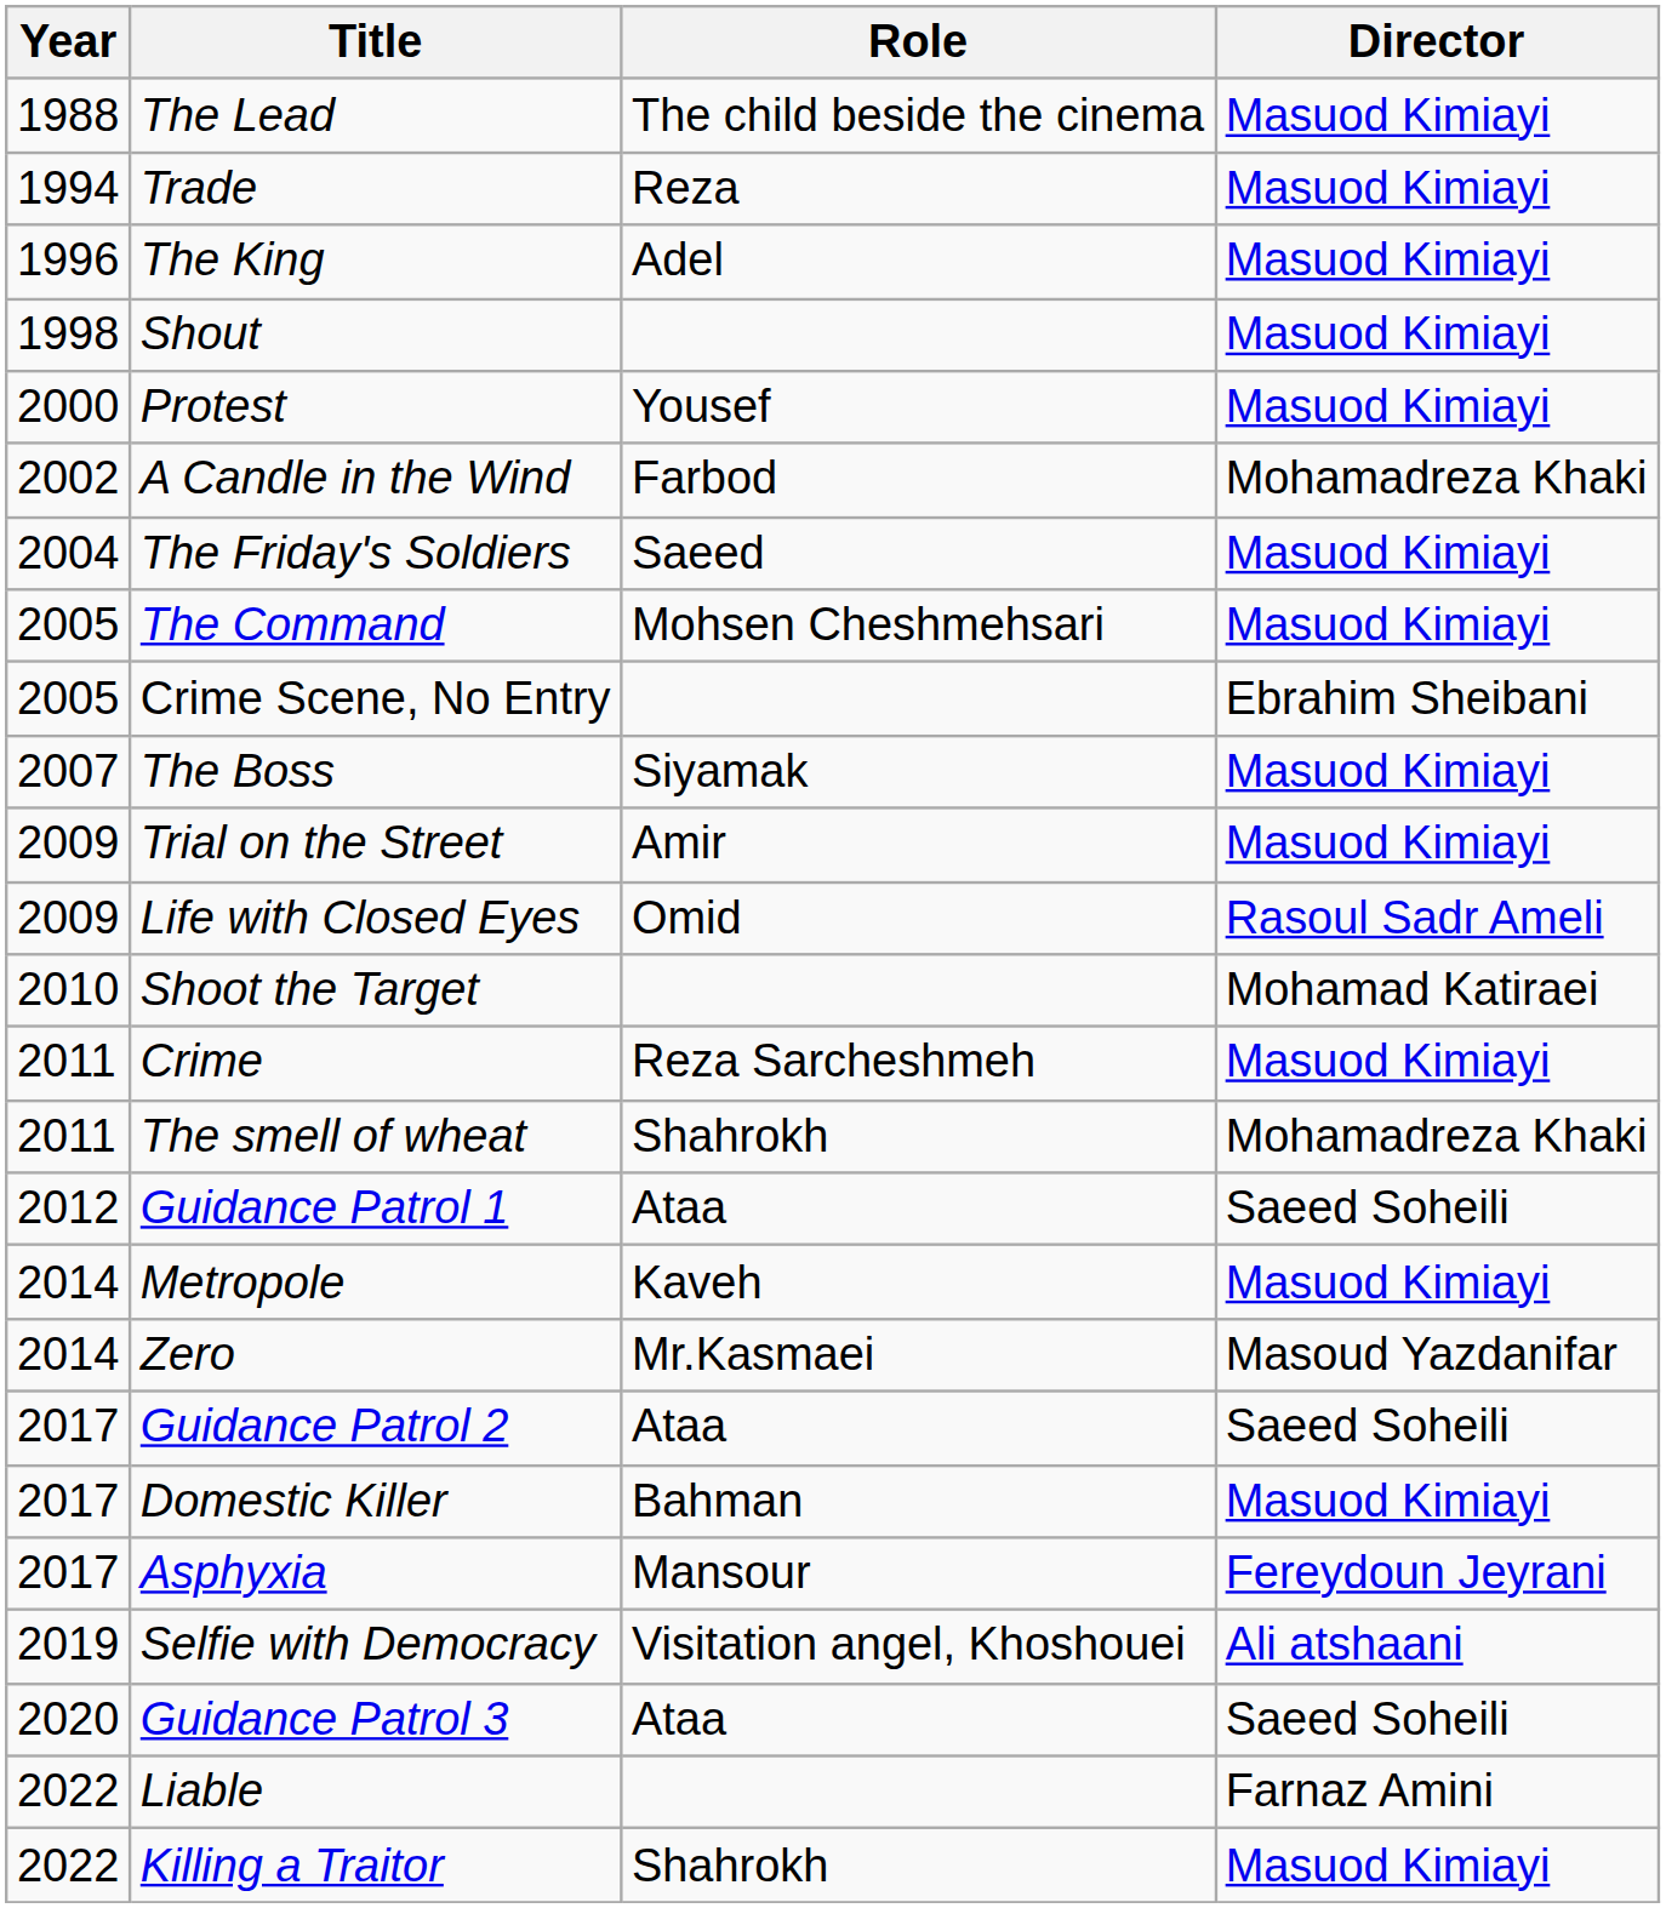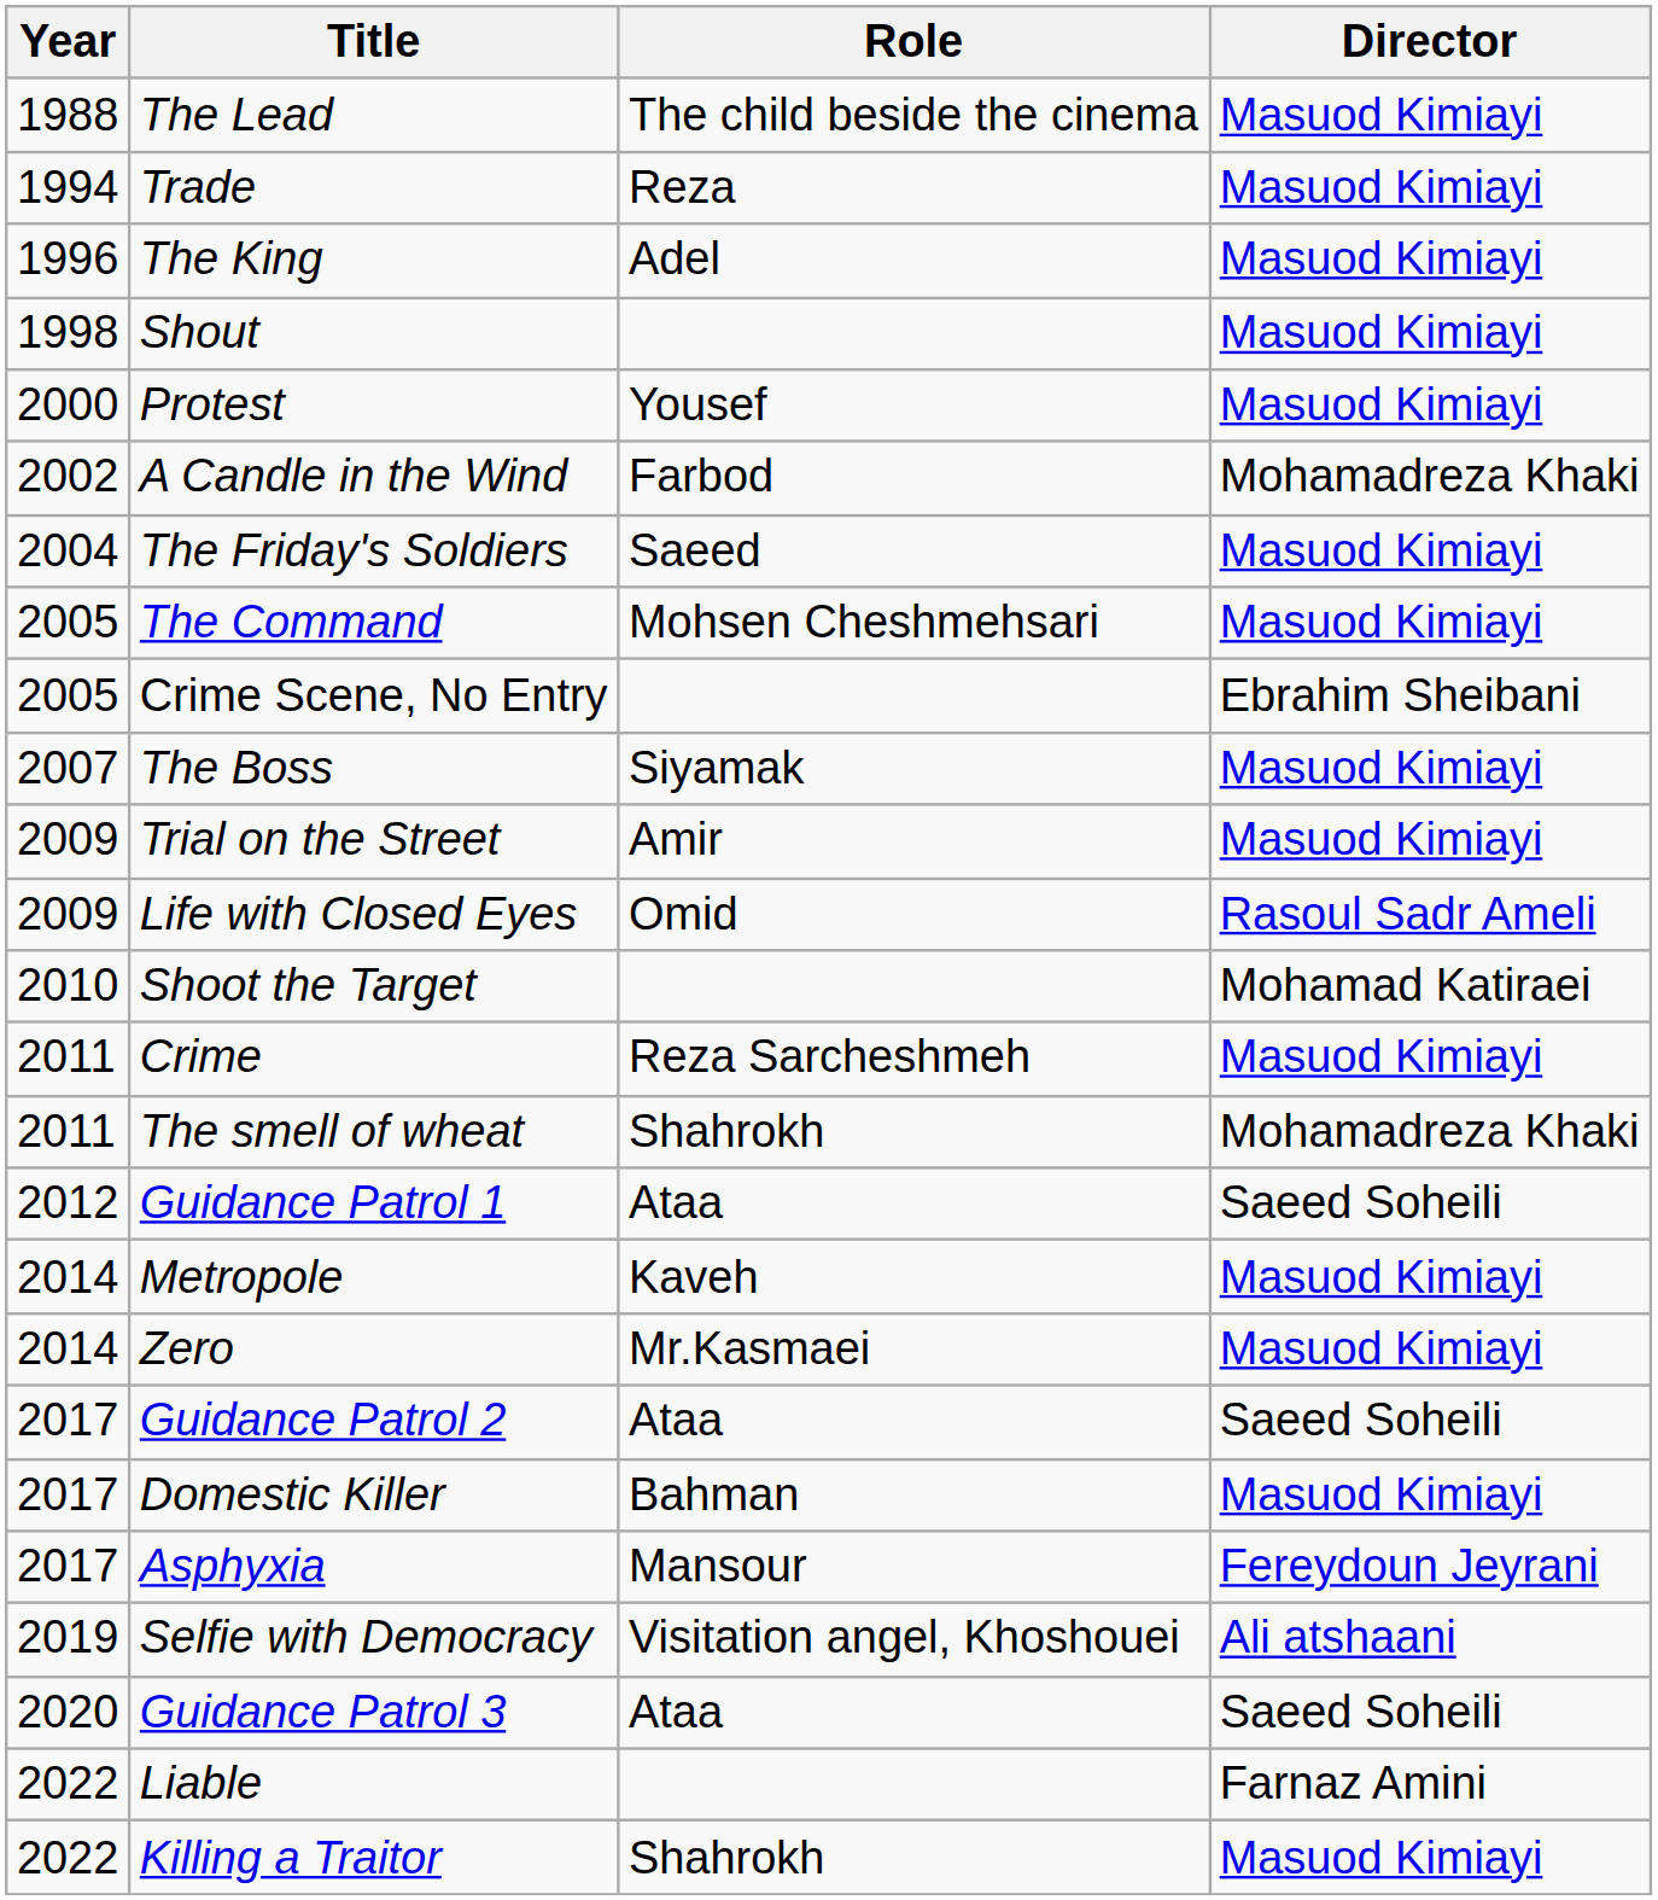 <table class="wikitable sortable">
 <tr>
 <th>Year</th>
 <th>Title</th>
 <th>Role</th>
 <th>Director</th>
 </tr>
 <tr>
 <td>1988</td>
 <td><em>The Lead</em></td>
 <td>The child beside the cinema</td>
 <td><a href='#'>Masuod Kimiayi</a></td>
 </tr>
 <tr>
 <td>1994</td>
 <td><em>Trade</em></td>
 <td>Reza</td>
 <td><a href='#'>Masuod Kimiayi</a></td>
 </tr>
 <tr>
 <td>1996</td>
 <td><em>The King</em></td>
 <td>Adel</td>
 <td><a href='#'>Masuod Kimiayi</a></td>
 </tr>
 <tr>
 <td>1998</td>
 <td><em>Shout</em></td>
 <td></td>
 <td><a href='#'>Masuod Kimiayi</a></td>
 </tr>
 <tr>
 <td>2000</td>
 <td><em>Protest</em></td>
 <td>Yousef</td>
 <td><a href='#'>Masuod Kimiayi</a></td>
 </tr>
 <tr>
 <td>2002</td>
 <td><em>A Candle in the Wind</em></td>
 <td>Farbod</td>
 <td>Mohamadreza Khaki</td>
 </tr>
 <tr>
 <td>2004</td>
 <td><em>The Friday's Soldiers</em></td>
 <td>Saeed</td>
 <td><a href='#'>Masuod Kimiayi</a></td>
 </tr>
 <tr>
 <td>2005</td>
 <td><a href='#'><em>The Command</em></a></td>
 <td>Mohsen Cheshmehsari</td>
 <td><a href='#'>Masuod Kimiayi</a></td>
 </tr>
 <tr>
 <td>2005</td>
 <td>Crime Scene, No Entry</td>
 <td></td>
 <td>Ebrahim Sheibani</td>
 </tr>
 <tr>
 <td>2007</td>
 <td><em>The Boss</em></td>
 <td>Siyamak</td>
 <td><a href='#'>Masuod Kimiayi</a></td>
 </tr>
 <tr>
 <td>2009</td>
 <td><em>Trial on the Street</em></td>
 <td>Amir</td>
 <td><a href='#'>Masuod Kimiayi</a></td>
 </tr>
 <tr>
 <td>2009</td>
 <td><em>Life with Closed Eyes</em></td>
 <td>Omid</td>
 <td><a href='#'>Rasoul Sadr Ameli</a></td>
 </tr>
 <tr>
 <td>2010</td>
 <td><em>Shoot the Target</em></td>
 <td></td>
 <td>Mohamad Katiraei</td>
 </tr>
 <tr>
 <td>2011</td>
 <td><em>Crime</em></td>
 <td>Reza Sarcheshmeh</td>
 <td><a href='#'>Masuod Kimiayi</a></td>
 </tr>
 <tr>
 <td>2011</td>
 <td><em>The smell of wheat</em></td>
 <td>Shahrokh</td>
 <td>Mohamadreza Khaki</td>
 </tr>
 <tr>
 <td>2012</td>
 <td><em><a href='#'>Guidance Patrol 1</a></em></td>
 <td>Ataa</td>
 <td>Saeed Soheili</td>
 </tr>
 <tr>
 <td>2014</td>
 <td><em>Metropole</em></td>
 <td>Kaveh</td>
 <td><a href='#'>Masuod Kimiayi</a></td>
 </tr>
 <tr>
 <td>2014</td>
 <td><em>Zero</em></td>
 <td>Mr.Kasmaei</td>
-<td>Masoud Yazdanifar</td>
+<td><a href='#'>Masuod Kimiayi</a></td>
 </tr>
 <tr>
 <td>2017</td>
 <td><a href='#'><em>Guidance Patrol 2</em></a></td>
 <td>Ataa</td>
 <td>Saeed Soheili</td>
 </tr>
 <tr>
 <td>2017</td>
 <td><em>Domestic Killer</em></td>
 <td>Bahman</td>
 <td><a href='#'>Masuod Kimiayi</a></td>
 </tr>
 <tr>
 <td>2017</td>
 <td><a href='#'><em>Asphyxia</em></a></td>
 <td>Mansour</td>
 <td><a href='#'>Fereydoun Jeyrani</a></td>
 </tr>
 <tr>
 <td>2019</td>
 <td><em>Selfie with Democracy</em></td>
 <td>Visitation angel, Khoshouei</td>
 <td><a href='#'>Ali atshaani</a></td>
 </tr>
 <tr>
 <td>2020</td>
 <td><a href='#'><em>Guidance Patrol 3</em></a></td>
 <td>Ataa</td>
 <td>Saeed Soheili</td>
 </tr>
 <tr>
 <td>2022</td>
 <td><em>Liable</em></td>
 <td></td>
 <td>Farnaz Amini</td>
 </tr>
 <tr>
 <td>2022</td>
 <td><em><a href='#'>Killing a Traitor</a></em></td>
 <td>Shahrokh</td>
 <td><a href='#'>Masuod Kimiayi</a></td>
 </tr>
 </table>
